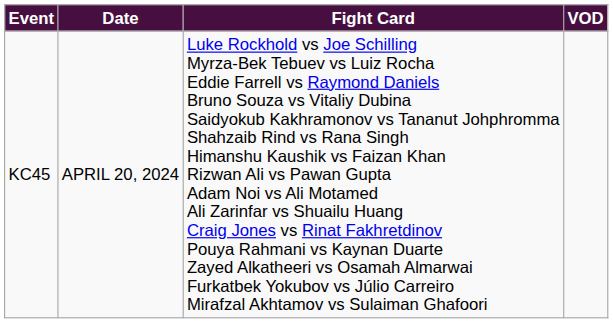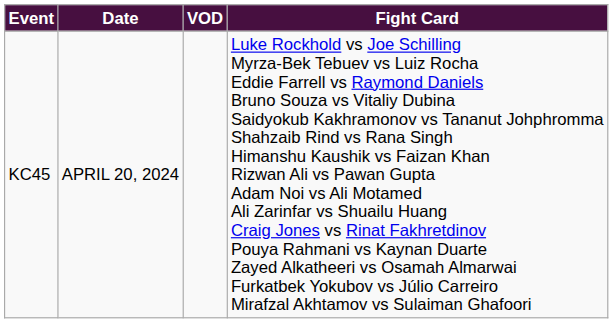 <table class="sortable wikitable succession-box" style="font-size:90%;">
 <tr>
 <th scope="col" style="background:#470f40; color:white;">Event</th>
 <th scope="col" style="background:#470f40; color:white;">Date</th>
+<th scope="col" style="background:#470f40; color:white;">VOD</th>
 <th scope="col" style="background:#470f40; color:white;">Fight Card</th>
-<th scope="col" style="background:#470f40; color:white;">VOD</th>
 </tr>
 <tr>
 <td>KC45</td>
 <td>APRIL 20, 2024</td>
+<td></td>
 <td><a href='#'>Luke Rockhold</a> vs <a href='#'>Joe Schilling</a><br>Myrza-Bek Tebuev vs Luiz Rocha<br>Eddie Farrell vs <a href='#'>Raymond Daniels</a><br>Bruno Souza vs Vitaliy Dubina<br>Saidyokub Kakhramonov vs Tananut Johphromma<br>Shahzaib Rind vs Rana Singh<br>Himanshu Kaushik vs Faizan Khan<br>Rizwan Ali vs Pawan Gupta<br>Adam Noi vs Ali Motamed<br>Ali Zarinfar vs Shuailu Huang<br><a href='#'>Craig Jones</a> vs <a href='#'>Rinat Fakhretdinov</a><br>Pouya Rahmani vs Kaynan Duarte<br>Zayed Alkatheeri vs Osamah Almarwai<br>Furkatbek Yokubov vs Júlio Carreiro<br>Mirafzal Akhtamov vs Sulaiman Ghafoori</td>
-<td></td>
 </tr>
 </table>
